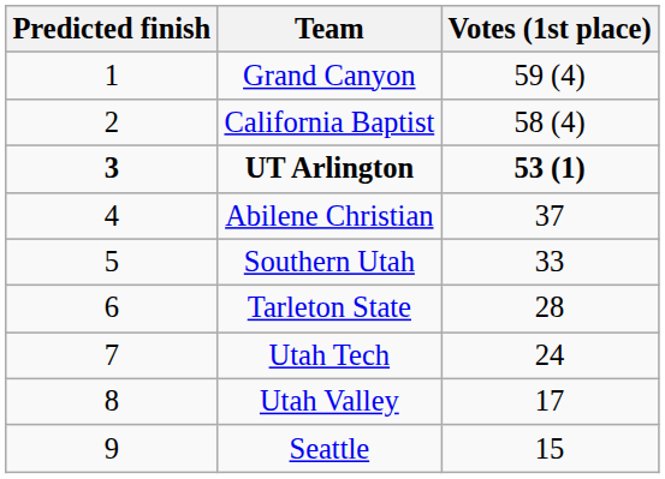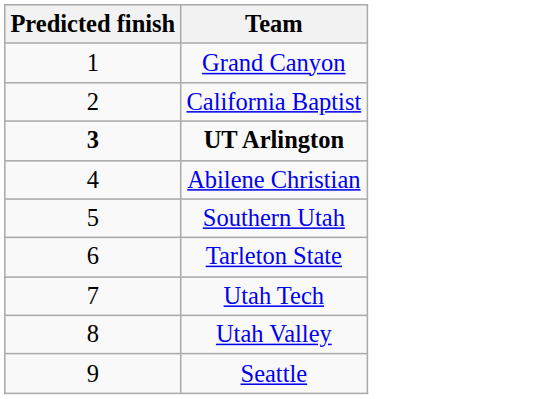 <table class="wikitable">
 <tr align=center>
 <th style= >Predicted finish</th>
 <th style= >Team</th>
-<th style= >Votes (1st place)</th>
 </tr>
 <tr align="center">
 <td>1</td>
 <td><a href='#'>Grand Canyon</a></td>
-<td>59 (4)</td>
 </tr>
 <tr align="center">
 <td>2</td>
 <td><a href='#'>California Baptist</a></td>
-<td>58 (4)</td>
 </tr>
 <tr align="center">
 <td><strong>3</strong></td>
 <td><strong>UT Arlington</strong></td>
-<td><strong>53 (1)</strong></td>
 </tr>
 <tr align="center">
 <td>4</td>
 <td><a href='#'>Abilene Christian</a></td>
-<td>37</td>
 </tr>
 <tr align="center">
 <td>5</td>
 <td><a href='#'>Southern Utah</a></td>
-<td>33</td>
 </tr>
 <tr align="center">
 <td>6</td>
 <td><a href='#'>Tarleton State</a></td>
-<td>28</td>
 </tr>
 <tr align="center">
 <td>7</td>
 <td><a href='#'>Utah Tech</a></td>
-<td>24</td>
 </tr>
 <tr align="center">
 <td>8</td>
 <td><a href='#'>Utah Valley</a></td>
-<td>17</td>
 </tr>
 <tr align="center">
 <td>9</td>
 <td><a href='#'>Seattle</a></td>
-<td>15</td>
 </tr>
 </table>
